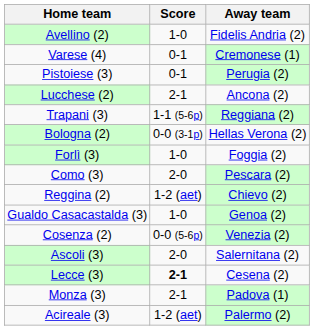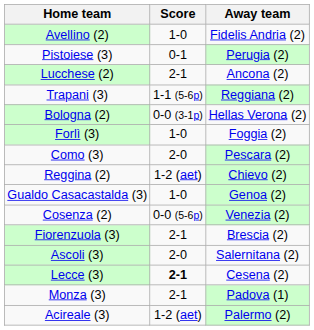 <table class="wikitable" style="text-align: center">
 <tr>
 <th>Home team</th>
 <th>Score</th>
 <th>Away team</th>
 </tr>
 <tr>
 <td bgcolor="ccffcc"><a href='#'>Avellino</a> (2)</td>
 <td>1-0</td>
 <td><a href='#'>Fidelis Andria</a> (2)</td>
-</tr>
-<tr>
-<td><a href='#'>Varese</a> (4)</td>
-<td>0-1</td>
-<td bgcolor="ccffcc"><a href='#'>Cremonese</a> (1)</td>
 </tr>
 <tr>
 <td><a href='#'>Pistoiese</a> (3)</td>
 <td>0-1</td>
 <td bgcolor="ccffcc"><a href='#'>Perugia</a> (2)</td>
 </tr>
 <tr>
 <td bgcolor="ccffcc"><a href='#'>Lucchese</a> (2)</td>
 <td>2-1</td>
 <td><a href='#'>Ancona</a> (2)</td>
 </tr>
 <tr>
 <td><a href='#'>Trapani</a> (3)</td>
 <td>1-1 <small>(5-6<a href='#'>p</a>)</small></td>
 <td bgcolor="ccffcc"><a href='#'>Reggiana</a> (2)</td>
 </tr>
 <tr>
 <td bgcolor="ccffcc"><a href='#'>Bologna</a> (2)</td>
 <td>0-0 <small>(3-1<a href='#'>p</a>)</small></td>
 <td><a href='#'>Hellas Verona</a> (2)</td>
 </tr>
 <tr>
 <td bgcolor="ccffcc"><a href='#'>Forlì</a> (3)</td>
 <td>1-0</td>
 <td><a href='#'>Foggia</a> (2)</td>
 </tr>
 <tr>
 <td><a href='#'>Como</a> (3)</td>
 <td>2-0</td>
 <td bgcolor="ccffcc"><a href='#'>Pescara</a> (2)</td>
 </tr>
 <tr>
 <td><a href='#'>Reggina</a> (2)</td>
 <td>1-2 (<a href='#'>aet</a>)</td>
 <td bgcolor="ccffcc"><a href='#'>Chievo</a> (2)</td>
 </tr>
 <tr>
 <td><a href='#'>Gualdo Casacastalda</a> (3)</td>
 <td>1-0</td>
 <td bgcolor="ccffcc"><a href='#'>Genoa</a> (2)</td>
 </tr>
 <tr>
 <td><a href='#'>Cosenza</a> (2)</td>
 <td>0-0 <small>(5-6<a href='#'>p</a>)</small></td>
 <td bgcolor="ccffcc"><a href='#'>Venezia</a> (2)</td>
 </tr>
 <tr>
+<td bgcolor="ccffcc"><a href='#'>Fiorenzuola</a> (3)</td>
+<td>2-1</td>
+<td><a href='#'>Brescia</a> (2)</td>
+</tr>
+<tr>
 <td bgcolor="ccffcc"><a href='#'>Ascoli</a> (3)</td>
 <td>2-0</td>
 <td><a href='#'>Salernitana</a> (2)</td>
 </tr>
 <tr>
 <td bgcolor="ccffcc"><a href='#'>Lecce</a> (3)</td>
 <td><strong>2-1</strong></td>
 <td><a href='#'>Cesena</a> (2)</td>
 </tr>
 <tr>
 <td><a href='#'>Monza</a> (3)</td>
 <td>2-1</td>
 <td bgcolor="ccffcc"><a href='#'>Padova</a> (1)</td>
 </tr>
 <tr>
 <td><a href='#'>Acireale</a> (3)</td>
 <td>1-2 (<a href='#'>aet</a>)</td>
 <td bgcolor="ccffcc"><a href='#'>Palermo</a> (2)</td>
 </tr>
 </table>
